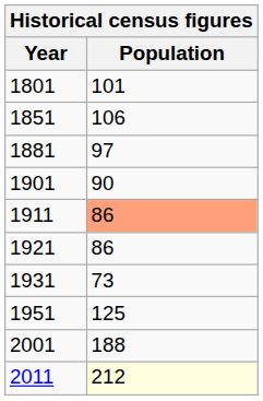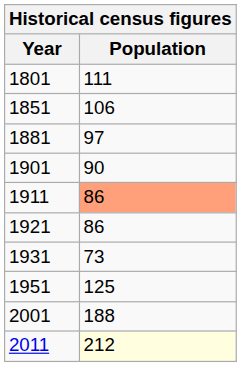 <table class="wikitable">
 <tr>
 <th colspan="5">Historical census figures</th>
 </tr>
 <tr>
 <th>Year</th>
 <th>Population</th>
 </tr>
 <tr>
 <td>1801</td>
-<td>101</td>
+<td>111</td>
 </tr>
 <tr>
 <td>1851</td>
 <td>106</td>
 </tr>
 <tr>
 <td>1881</td>
 <td>97</td>
 </tr>
 <tr>
 <td>1901</td>
 <td>90</td>
 </tr>
 <tr>
 <td>1911</td>
 <td style="background: lightsalmon;">86</td>
 </tr>
 <tr>
 <td>1921</td>
 <td>86</td>
 </tr>
 <tr>
 <td>1931</td>
 <td>73</td>
 </tr>
 <tr>
 <td>1951</td>
 <td>125</td>
 </tr>
 <tr>
 <td>2001</td>
 <td>188</td>
 </tr>
 <tr>
 <td><a href='#'>2011</a></td>
 <td style="background: lightyellow;">212</td>
 </tr>
 </table>
